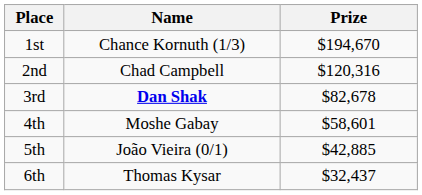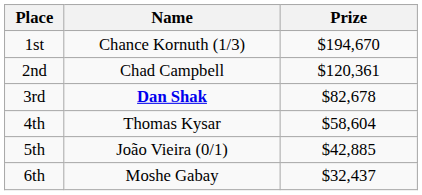 <table class="wikitable">
 <tr>
 <th width="50">Place</th>
 <th width="200">Name</th>
 <th width="125">Prize</th>
 </tr>
 <tr>
 <td align = "center">1st</td>
 <td align = "center"> Chance Kornuth (1/3)</td>
 <td align = "center">$194,670</td>
 </tr>
 <tr>
 <td align = "center">2nd</td>
 <td align = "center"> Chad Campbell</td>
-<td align = "center">$120,316</td>
+<td align = "center">$120,361</td>
 </tr>
 <tr>
 <td align = "center">3rd</td>
 <td align = "center"><strong> <a href='#'>Dan Shak</a></strong></td>
 <td align="center">$82,678</td>
 </tr>
 <tr>
 <td align = "center">4th</td>
-<td align = "center"> Moshe Gabay</td>
-<td align = "center">$58,601</td>
+<td align = "center"> Thomas Kysar</td>
+<td align = "center">$58,604</td>
 </tr>
 <tr>
 <td align = "center">5th</td>
 <td align = "center"> João Vieira (0/1)</td>
 <td align = "center">$42,885</td>
 </tr>
 <tr>
 <td align = "center">6th</td>
-<td align = "center"> Thomas Kysar</td>
+<td align = "center"> Moshe Gabay</td>
 <td align = "center">$32,437</td>
 </tr>
 </table>
